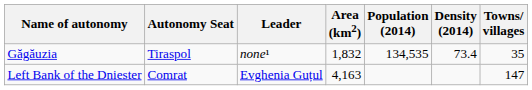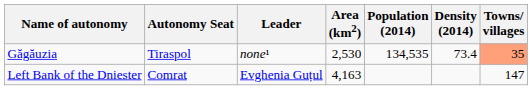 <table class="wikitable sortable">
 <tr>
 <th>Name of autonomy</th>
 <th>Autonomy Seat</th>
 <th>Leader</th>
 <th>Area<br>(km<sup>2</sup>)</th>
 <th>Population<br>(2014)</th>
 <th>Density<br>(2014)</th>
 <th>Towns/<br>villages</th>
 </tr>
 <tr>
 <td> <a href='#'>Găgăuzia</a></td>
 <td><a href='#'>Tiraspol</a></td>
 <td><em>none</em>¹</td>
-<td align="right">1,832</td>
+<td align="right">2,530</td>
 <td align="right">134,535</td>
 <td align="right">73.4</td>
-<td align="right">35</td>
+<td align="right" style="background: lightsalmon;">35</td>
 </tr>
 <tr>
 <td> <a href='#'>Left Bank of the Dniester</a></td>
 <td><a href='#'>Comrat</a></td>
 <td><a href='#'>Evghenia Guțul</a></td>
 <td align="right">4,163</td>
 <td align="right"></td>
 <td align="right"></td>
 <td align="right">147</td>
 </tr>
 </table>
